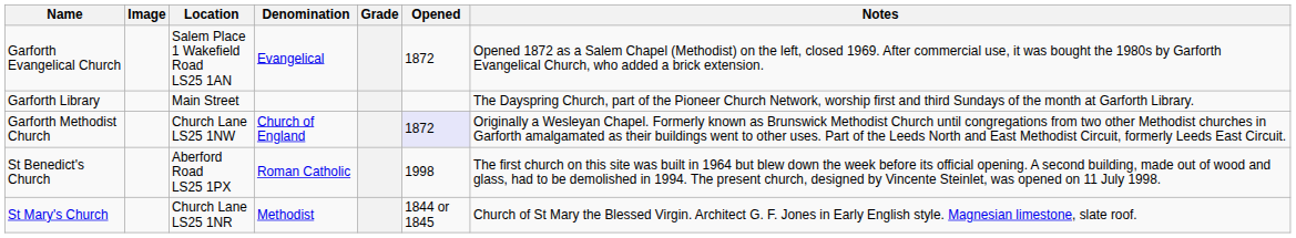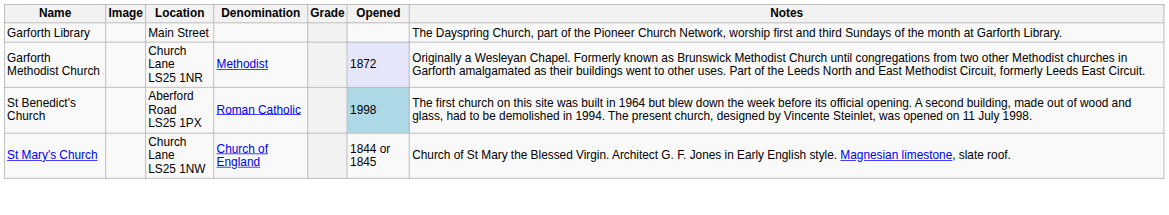 <table class="wikitable sortable">
 <tr>
 <th>Name</th>
 <th class="unsortable">Image</th>
 <th>Location</th>
 <th>Denomination</th>
 <th>Grade</th>
 <th>Opened</th>
 <th class="unsortable">Notes</th>
-</tr>
-<tr>
-<td>Garforth Evangelical Church</td>
-<td></td>
-<td>Salem Place<br>1 Wakefield Road<br>LS25 1AN</td>
-<td><a href='#'>Evangelical</a></td>
-<th></th>
-<td>1872</td>
-<td>Opened 1872 as a Salem Chapel (Methodist)  on the left, closed 1969. After commercial use, it was bought the 1980s by Garforth Evangelical Church, who added a brick extension.</td>
 </tr>
 <tr>
 <td>Garforth Library</td>
 <td></td>
 <td>Main Street</td>
 <td></td>
 <th></th>
 <td></td>
 <td>The Dayspring Church, part of the Pioneer Church Network, worship first and third Sundays of the month at Garforth Library.</td>
 </tr>
 <tr>
 <td>Garforth Methodist Church </td>
 <td></td>
-<td>Church Lane<br>LS25 1NW</td>
-<td><a href='#'>Church of England</a></td>
+<td>Church Lane<br>LS25 1NR</td>
+<td><a href='#'>Methodist</a></td>
 <th></th>
 <td style="background: lavender;">1872</td>
 <td>Originally a Wesleyan Chapel. Formerly known as Brunswick Methodist Church until congregations from two other Methodist churches in Garforth amalgamated as their buildings went to other uses. Part of the Leeds North and East Methodist Circuit, formerly Leeds East Circuit.</td>
 </tr>
 <tr>
 <td>St Benedict's Church </td>
 <td></td>
 <td>Aberford Road<br>LS25 1PX</td>
 <td><a href='#'>Roman Catholic</a></td>
 <th></th>
-<td>1998</td>
+<td style="background: lightblue;">1998</td>
 <td>The first church on this site was built in 1964 but blew down the week before its official opening. A second building, made out of wood and glass, had to be demolished in 1994. The present church, designed by Vincente Steinlet, was opened on 11 July 1998.</td>
 </tr>
 <tr>
 <td><a href='#'>St Mary's Church</a></td>
 <td></td>
-<td>Church Lane<br>LS25 1NR</td>
-<td><a href='#'>Methodist</a></td>
+<td>Church Lane<br>LS25 1NW</td>
+<td><a href='#'>Church of England</a></td>
 <th></th>
 <td>1844 or 1845 </td>
 <td>Church of St Mary the Blessed Virgin. Architect G. F. Jones in Early English style. <a href='#'>Magnesian limestone</a>, slate roof.</td>
 </tr>
 </table>
